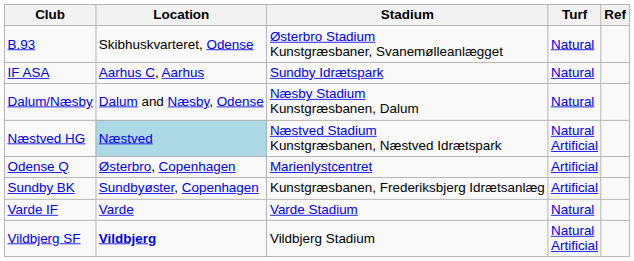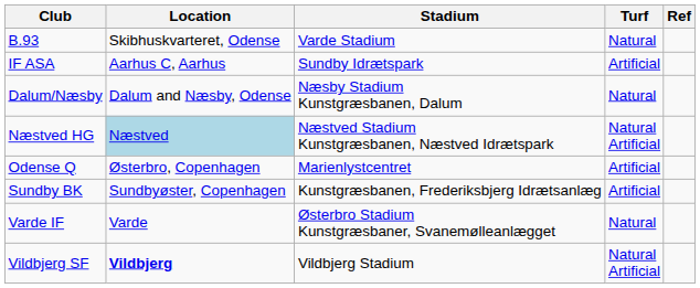 <table class="wikitable sortable">
 <tr>
 <th>Club</th>
 <th>Location</th>
 <th>Stadium</th>
 <th>Turf</th>
 <th>Ref</th>
 </tr>
 <tr>
 <td><a href='#'>B.93</a></td>
 <td>Skibhuskvarteret, <a href='#'>Odense</a></td>
-<td><a href='#'>Østerbro Stadium</a><br>Kunstgræsbaner, Svanemølleanlægget</td>
+<td><a href='#'>Varde Stadium</a></td>
 <td><a href='#'>Natural</a></td>
 <td></td>
 </tr>
 <tr>
 <td><a href='#'>IF ASA</a></td>
 <td><a href='#'>Aarhus C</a>, <a href='#'>Aarhus</a></td>
 <td><a href='#'>Sundby Idrætspark</a></td>
-<td><a href='#'>Natural</a></td>
+<td><a href='#'>Artificial</a></td>
 <td></td>
 </tr>
 <tr>
 <td><a href='#'>Dalum/Næsby</a></td>
 <td><a href='#'>Dalum</a> and <a href='#'>Næsby</a>, <a href='#'>Odense</a></td>
 <td><a href='#'>Næsby Stadium</a><br>Kunstgræsbanen, Dalum</td>
 <td><a href='#'>Natural</a></td>
 <td></td>
 </tr>
 <tr>
 <td><a href='#'>Næstved HG</a></td>
 <td style="background: lightblue;"><a href='#'>Næstved</a></td>
 <td><a href='#'>Næstved Stadium</a><br>Kunstgræsbanen, Næstved Idrætspark</td>
 <td><a href='#'>Natural</a><br><a href='#'>Artificial</a></td>
 <td></td>
 </tr>
 <tr>
 <td><a href='#'>Odense Q</a></td>
 <td><a href='#'>Østerbro</a>, <a href='#'>Copenhagen</a></td>
 <td><a href='#'>Marienlystcentret</a></td>
 <td><a href='#'>Artificial</a></td>
 <td></td>
 </tr>
 <tr>
 <td><a href='#'>Sundby BK</a></td>
 <td><a href='#'>Sundbyøster</a>, <a href='#'>Copenhagen</a></td>
 <td>Kunstgræsbanen, Frederiksbjerg Idrætsanlæg</td>
 <td><a href='#'>Artificial</a></td>
 <td></td>
 </tr>
 <tr>
 <td><a href='#'>Varde IF</a></td>
 <td><a href='#'>Varde</a></td>
-<td><a href='#'>Varde Stadium</a></td>
+<td><a href='#'>Østerbro Stadium</a><br>Kunstgræsbaner, Svanemølleanlægget</td>
 <td><a href='#'>Natural</a></td>
 <td></td>
 </tr>
 <tr>
 <td><a href='#'>Vildbjerg SF</a></td>
 <td><strong><a href='#'>Vildbjerg</a></strong></td>
 <td>Vildbjerg Stadium</td>
 <td><a href='#'>Natural</a><br><a href='#'>Artificial</a></td>
 <td></td>
 </tr>
 </table>
